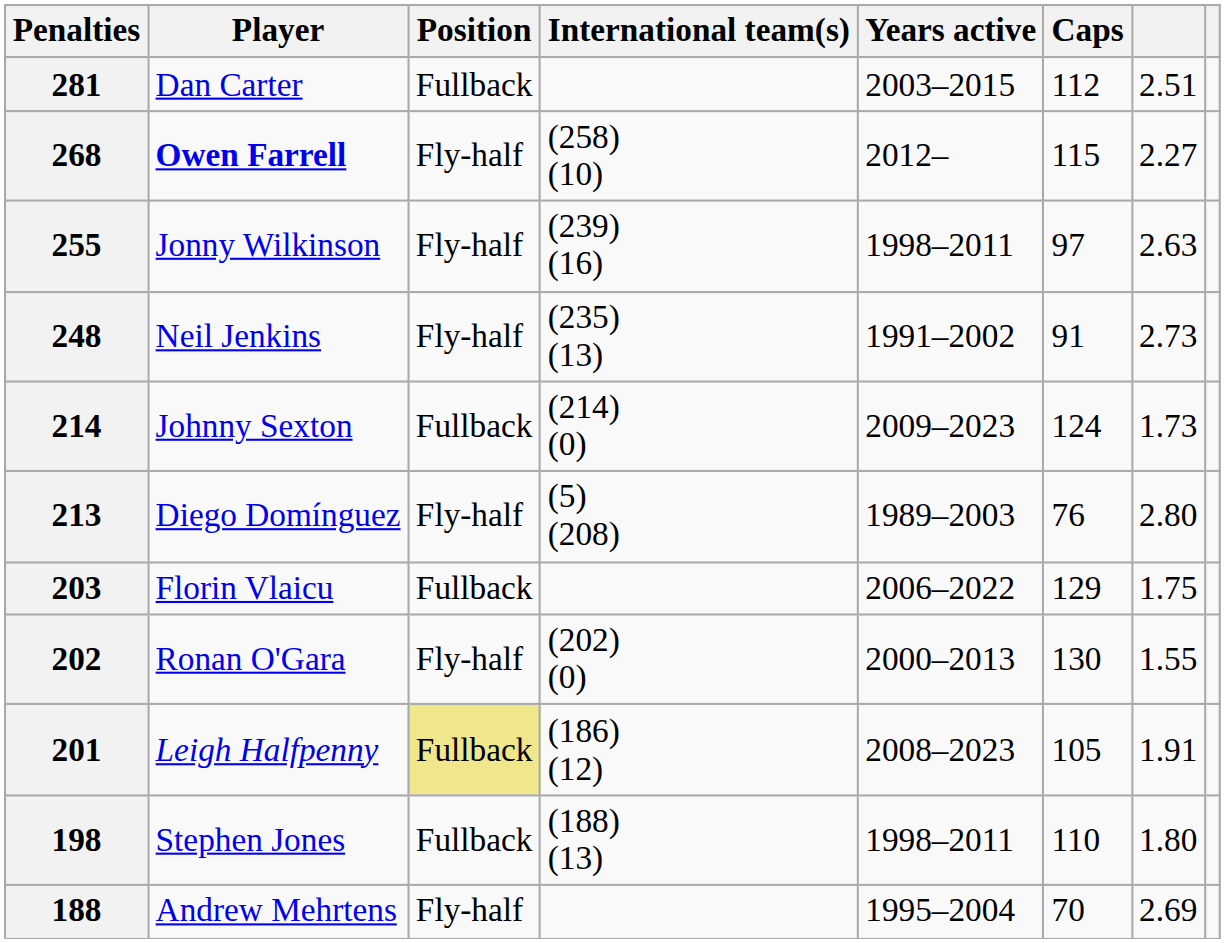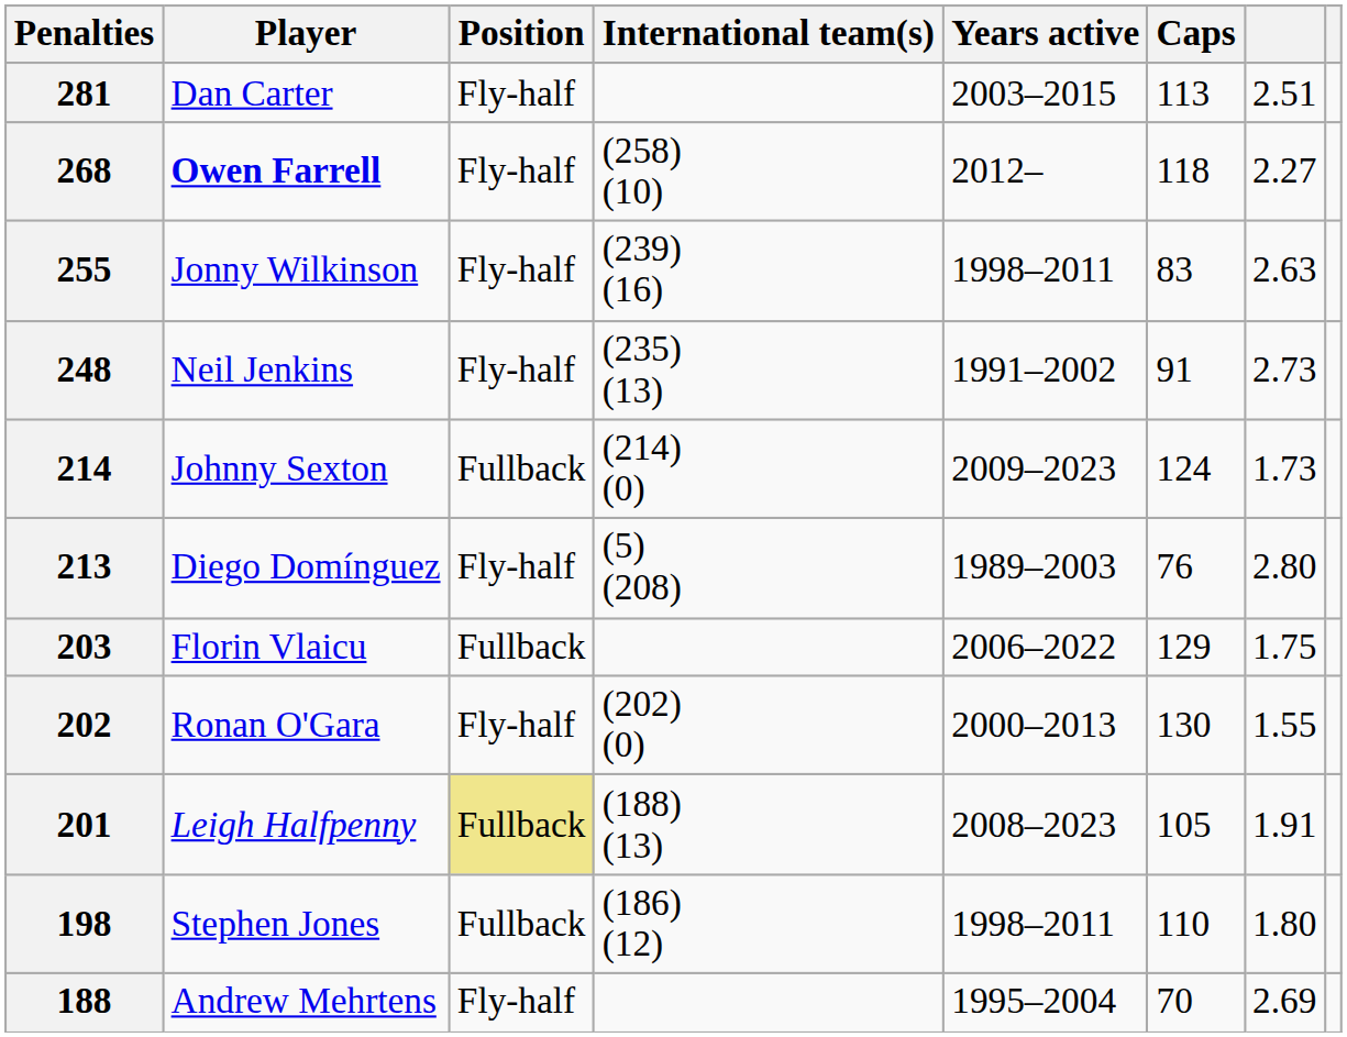 <table class="wikitable sortable">
 <tr align="left">
 <th>Penalties</th>
 <th>Player</th>
 <th>Position</th>
 <th>International team(s)</th>
 <th>Years active</th>
 <th>Caps</th>
 <th></th>
 <th></th>
 </tr>
 <tr>
 <th>281</th>
 <td><a href='#'>Dan Carter</a></td>
-<td>Fullback</td>
+<td>Fly-half</td>
 <td></td>
 <td>2003–2015</td>
-<td>112</td>
+<td>113</td>
 <td>2.51</td>
 <td></td>
 </tr>
 <tr>
 <th>268</th>
 <td><strong><a href='#'>Owen Farrell</a></strong></td>
 <td>Fly-half</td>
 <td> (258)<br> (10)</td>
 <td>2012–</td>
-<td>115</td>
+<td>118</td>
 <td>2.27</td>
 <td></td>
 </tr>
 <tr>
 <th>255</th>
 <td><a href='#'>Jonny Wilkinson</a></td>
 <td>Fly-half</td>
 <td> (239)<br> (16)</td>
 <td>1998–2011</td>
-<td>97</td>
+<td>83</td>
 <td>2.63</td>
 <td></td>
 </tr>
 <tr>
 <th>248</th>
 <td><a href='#'>Neil Jenkins</a></td>
 <td>Fly-half</td>
 <td> (235)<br> (13)</td>
 <td>1991–2002</td>
 <td>91</td>
 <td>2.73</td>
 <td></td>
 </tr>
 <tr>
 <th>214</th>
 <td><a href='#'>Johnny Sexton</a></td>
 <td>Fullback</td>
 <td> (214)<br> (0)</td>
 <td>2009–2023</td>
 <td>124</td>
 <td>1.73</td>
 <td></td>
 </tr>
 <tr>
 <th>213</th>
 <td><a href='#'>Diego Domínguez</a></td>
 <td>Fly-half</td>
 <td> (5)<br> (208)</td>
 <td>1989–2003</td>
 <td>76</td>
 <td>2.80</td>
 <td></td>
 </tr>
 <tr>
 <th>203</th>
 <td><a href='#'>Florin Vlaicu</a></td>
 <td>Fullback</td>
 <td></td>
 <td>2006–2022</td>
 <td>129</td>
 <td>1.75</td>
 <td></td>
 </tr>
 <tr>
 <th>202</th>
 <td><a href='#'>Ronan O'Gara</a></td>
 <td>Fly-half</td>
 <td> (202)<br> (0)</td>
 <td>2000–2013</td>
 <td>130</td>
 <td>1.55</td>
 <td></td>
 </tr>
 <tr>
 <th>201</th>
 <td><em><a href='#'>Leigh Halfpenny</a></em></td>
 <td style="background: khaki;">Fullback</td>
-<td> (186)<br> (12)</td>
+<td> (188)<br> (13)</td>
 <td>2008–2023</td>
 <td>105</td>
 <td>1.91</td>
 <td></td>
 </tr>
 <tr>
 <th>198</th>
 <td><a href='#'>Stephen Jones</a></td>
 <td>Fullback</td>
-<td> (188)<br> (13)</td>
+<td> (186)<br> (12)</td>
 <td>1998–2011</td>
 <td>110</td>
 <td>1.80</td>
 <td></td>
 </tr>
 <tr>
 <th>188</th>
 <td><a href='#'>Andrew Mehrtens</a></td>
 <td>Fly-half</td>
 <td></td>
 <td>1995–2004</td>
 <td>70</td>
 <td>2.69</td>
 <td></td>
 </tr>
 </table>
